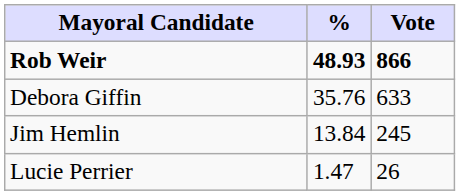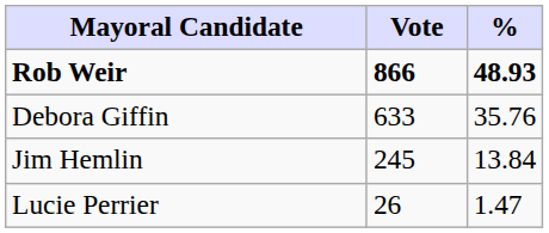 <table class="wikitable">
 <tr>
 <th style="background:#ddf; width:200px;">Mayoral Candidate</th>
+<th style="background:#ddf; width:50px;">Vote</th>
 <th style="background:#ddf; width:30px;">%</th>
-<th style="background:#ddf; width:50px;">Vote</th>
 </tr>
 <tr>
 <td><strong>Rob Weir</strong></td>
+<td><strong>866</strong></td>
 <td><strong>48.93</strong></td>
-<td><strong>866</strong></td>
 </tr>
 <tr>
 <td>Debora Giffin</td>
+<td>633</td>
 <td>35.76</td>
-<td>633</td>
 </tr>
 <tr>
 <td>Jim Hemlin</td>
+<td>245</td>
 <td>13.84</td>
-<td>245</td>
 </tr>
 <tr>
 <td>Lucie Perrier</td>
+<td>26</td>
 <td>1.47</td>
-<td>26</td>
 </tr>
 </table>
